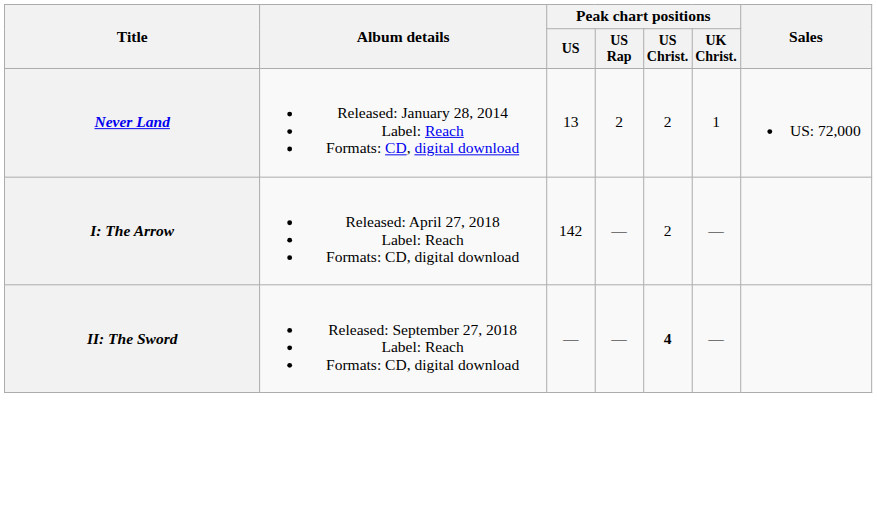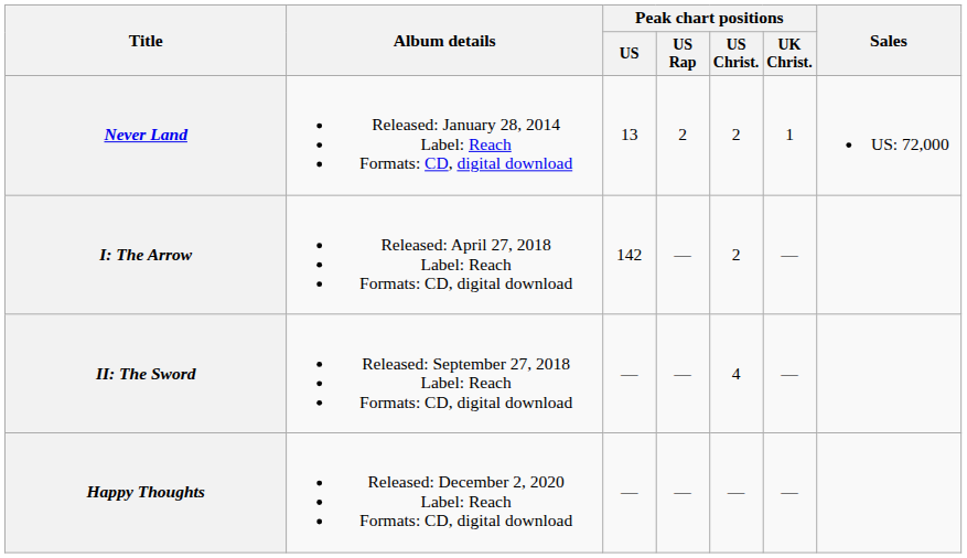 <table class="wikitable plainrowheaders" style="text-align:center;">
 <tr>
 <th scope="col" rowspan="2" style="width:16em;">Title</th>
 <th scope="col" rowspan="2" style="width:18em;">Album details</th>
 <th scope="col" colspan="4">Peak chart positions</th>
 <th scope="col" rowspan="2" style="width:8em;">Sales</th>
 </tr>
 <tr>
 <th scope="col" style="width:3em;font-size:90%;">US<br></th>
 <th scope="col" style="width:3em;font-size:90%;">US<br>Rap<br></th>
 <th scope="col" style="width:3em;font-size:90%;">US<br>Christ.<br></th>
 <th scope="col" style="width:3em;font-size:90%;">UK<br>Christ.<br></th>
 </tr>
 <tr>
 <th scope="row"><em><a href='#'>Never Land</a></em></th>
 <td><br><ul><li>Released: January 28, 2014</li><li>Label: <a href='#'>Reach</a></li><li>Formats: <a href='#'>CD</a>, <a href='#'>digital download</a></li></ul></td>
 <td>13</td>
 <td>2</td>
 <td>2</td>
 <td>1</td>
 <td><br><ul><li>US: 72,000</li></ul></td>
 </tr>
 <tr>
 <th scope="row"><em>I: The Arrow</em></th>
 <td><br><ul><li>Released: April 27, 2018</li><li>Label: Reach</li><li>Formats: CD, digital download</li></ul></td>
 <td>142</td>
 <td>—</td>
 <td>2</td>
 <td>—</td>
 <td></td>
 </tr>
 <tr>
 <th scope="row"><em>II: The Sword</em></th>
 <td><br><ul><li>Released: September 27, 2018</li><li>Label: Reach</li><li>Formats: CD, digital download</li></ul></td>
 <td>—</td>
 <td>—</td>
-<td><strong>4</strong></td>
+<td>4</td>
 <td>—</td>
 </tr>
+<tr>
+<th scope="row"><em>Happy Thoughts</em></th>
+<td><br><ul><li>Released: December 2, 2020</li><li>Label: Reach</li><li>Formats: CD, digital download</li></ul></td>
+<td>—</td>
+<td>—</td>
+<td>—</td>
+<td>—</td>
+<td></td>
+</tr>
 </table>
